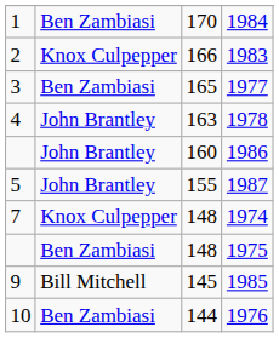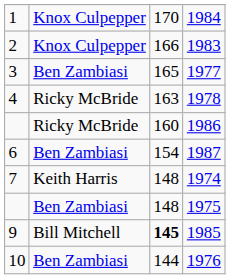 <table class="wikitable">
 <tr>
 </tr>
 <tr>
 <td>1</td>
-<td><a href='#'>Ben Zambiasi</a></td>
+<td><a href='#'>Knox Culpepper</a></td>
 <td>170</td>
 <td><a href='#'>1984</a></td>
 </tr>
 <tr>
 <td>2</td>
 <td><a href='#'>Knox Culpepper</a></td>
 <td>166</td>
 <td><a href='#'>1983</a></td>
 </tr>
 <tr>
 <td>3</td>
 <td><a href='#'>Ben Zambiasi</a></td>
 <td>165</td>
 <td><a href='#'>1977</a></td>
 </tr>
 <tr>
 <td>4</td>
-<td><a href='#'>John Brantley</a></td>
+<td>Ricky McBride</td>
 <td>163</td>
 <td><a href='#'>1978</a></td>
 </tr>
 <tr>
 <td></td>
-<td><a href='#'>John Brantley</a></td>
+<td>Ricky McBride</td>
 <td>160</td>
 <td><a href='#'>1986</a></td>
 </tr>
 <tr>
-<td>5</td>
-<td><a href='#'>John Brantley</a></td>
-<td>155</td>
+<td>6</td>
+<td><a href='#'>Ben Zambiasi</a></td>
+<td>154</td>
 <td><a href='#'>1987</a></td>
 </tr>
 <tr>
 <td>7</td>
-<td><a href='#'>Knox Culpepper</a></td>
+<td>Keith Harris</td>
 <td>148</td>
 <td><a href='#'>1974</a></td>
 </tr>
 <tr>
 <td></td>
 <td><a href='#'>Ben Zambiasi</a></td>
 <td>148</td>
 <td><a href='#'>1975</a></td>
 </tr>
 <tr>
 <td>9</td>
 <td>Bill Mitchell</td>
-<td>145</td>
+<td><strong>145</strong></td>
 <td><a href='#'>1985</a></td>
 </tr>
 <tr>
 <td>10</td>
 <td><a href='#'>Ben Zambiasi</a></td>
 <td>144</td>
 <td><a href='#'>1976</a></td>
 </tr>
 </table>
